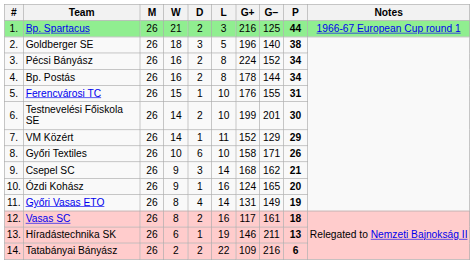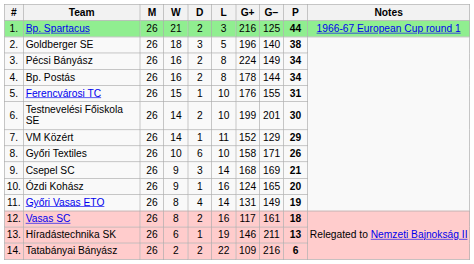 <table class="wikitable" style="text-align: center;">
 <tr>
 <th width="15">#</th>
 <th width="175">Team</th>
 <th width="30">M</th>
 <th width="30">W</th>
 <th width="30">D</th>
 <th width="30">L</th>
 <th width="30">G+</th>
 <th width="30">G−</th>
 <th width="30">P</th>
 <th>Notes</th>
 </tr>
 <tr style="background: #90EE90;">
 <td>1.</td>
 <td align="left"><a href='#'>Bp. Spartacus</a></td>
 <td>26</td>
 <td>21</td>
 <td>2</td>
 <td>3</td>
 <td>216</td>
 <td>125</td>
 <td><strong>44</strong></td>
 <td><a href='#'>1966-67 European Cup round 1</a></td>
 </tr>
 <tr>
 <td>2.</td>
 <td align="left">Goldberger SE</td>
 <td>26</td>
 <td>18</td>
 <td>3</td>
 <td>5</td>
 <td>196</td>
 <td>140</td>
 <td><strong>38</strong></td>
 </tr>
 <tr>
 <td>3.</td>
 <td align="left">Pécsi Bányász</td>
 <td>26</td>
 <td>16</td>
 <td>2</td>
 <td>8</td>
 <td>224</td>
-<td>152</td>
+<td>149</td>
 <td><strong>34</strong></td>
 </tr>
 <tr>
 <td>4.</td>
 <td align="left">Bp. Postás</td>
 <td>26</td>
 <td>16</td>
 <td>2</td>
 <td>8</td>
 <td>178</td>
 <td>144</td>
 <td><strong>34</strong></td>
 </tr>
 <tr>
 <td>5.</td>
 <td align="left"><a href='#'>Ferencvárosi TC</a></td>
 <td>26</td>
 <td>15</td>
 <td>1</td>
 <td>10</td>
 <td>176</td>
 <td>155</td>
 <td><strong>31</strong></td>
 </tr>
 <tr>
 <td>6.</td>
 <td align="left">Testnevelési Főiskola SE</td>
 <td>26</td>
 <td>14</td>
 <td>2</td>
 <td>10</td>
 <td>199</td>
 <td>201</td>
 <td><strong>30</strong></td>
 </tr>
 <tr>
 <td>7.</td>
 <td align="left">VM Közért</td>
 <td>26</td>
 <td>14</td>
 <td>1</td>
 <td>11</td>
 <td>152</td>
 <td>129</td>
 <td><strong>29</strong></td>
 </tr>
 <tr>
 <td>8.</td>
 <td align="left">Győri Textiles</td>
 <td>26</td>
 <td>10</td>
 <td>6</td>
 <td>10</td>
 <td>158</td>
 <td>171</td>
 <td><strong>26</strong></td>
 </tr>
 <tr>
 <td>9.</td>
 <td align="left">Csepel SC</td>
 <td>26</td>
 <td>9</td>
 <td>3</td>
 <td>14</td>
 <td>168</td>
-<td>162</td>
+<td>169</td>
 <td><strong>21</strong></td>
 </tr>
 <tr>
 <td>10.</td>
 <td align="left">Ózdi Kohász</td>
 <td>26</td>
 <td>9</td>
 <td>1</td>
 <td>16</td>
 <td>124</td>
 <td>165</td>
 <td><strong>20</strong></td>
 </tr>
 <tr>
 <td>11.</td>
 <td align="left"><a href='#'>Győri Vasas ETO</a></td>
 <td>26</td>
 <td>8</td>
 <td>4</td>
 <td>14</td>
 <td>131</td>
 <td>149</td>
 <td><strong>19</strong></td>
 </tr>
 <tr style="background: #FFCCCC;">
 <td>12.</td>
 <td align="left"><a href='#'>Vasas SC</a></td>
 <td>26</td>
 <td>8</td>
 <td>2</td>
 <td>16</td>
 <td>117</td>
 <td>161</td>
 <td><strong>18</strong></td>
 <td rowspan="3">Relegated to <a href='#'>Nemzeti Bajnokság II</a></td>
 </tr>
 <tr style="background: #FFCCCC;">
 <td>13.</td>
 <td align="left">Híradástechnika SK</td>
 <td>26</td>
 <td>6</td>
 <td>1</td>
 <td>19</td>
 <td>146</td>
 <td>211</td>
 <td><strong>13</strong></td>
 </tr>
 <tr style="background: #FFCCCC;">
 <td>14.</td>
 <td align="left">Tatabányai Bányász</td>
 <td>26</td>
 <td>2</td>
 <td>2</td>
 <td>22</td>
 <td>109</td>
 <td>216</td>
 <td><strong>6</strong></td>
 </tr>
 </table>
